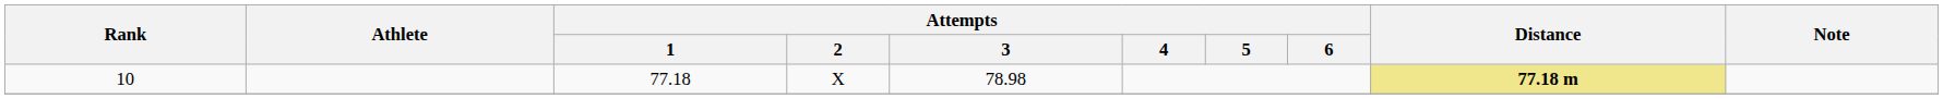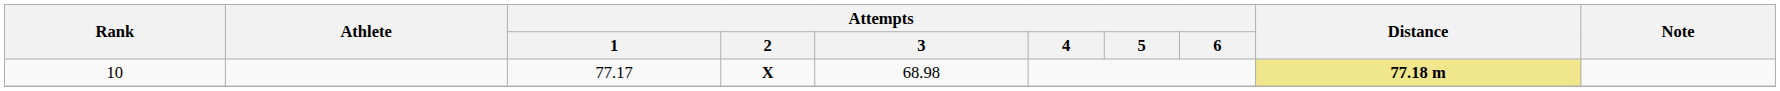 <table class="wikitable" style=" text-align:center; font-size:110%;" width="95%">
 <tr>
 <th rowspan="2">Rank</th>
 <th rowspan="2">Athlete</th>
 <th colspan="6">Attempts</th>
 <th rowspan="2">Distance</th>
 <th rowspan="2">Note</th>
 </tr>
 <tr>
 <th>1</th>
 <th>2</th>
 <th>3</th>
 <th>4</th>
 <th>5</th>
 <th>6</th>
 </tr>
 <tr>
 <td>10</td>
 <td align=left></td>
-<td>77.18</td>
-<td>X</td>
-<td>78.98</td>
+<td>77.17</td>
+<td><strong>X</strong></td>
+<td>68.98</td>
 <td colspan=3></td>
 <td style="background: khaki;"><strong>77.18 m</strong></td>
 <td></td>
 </tr>
 <tr>
 </tr>
 </table>
